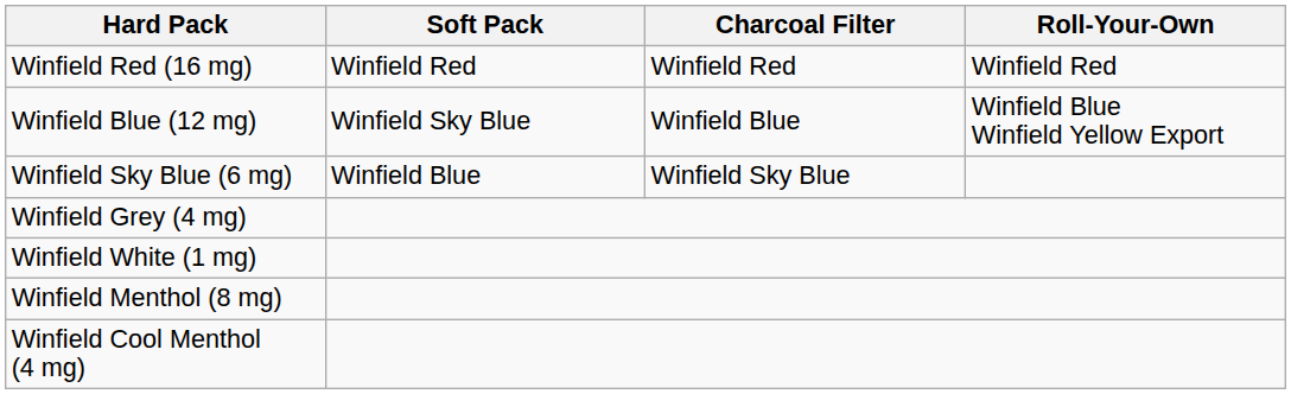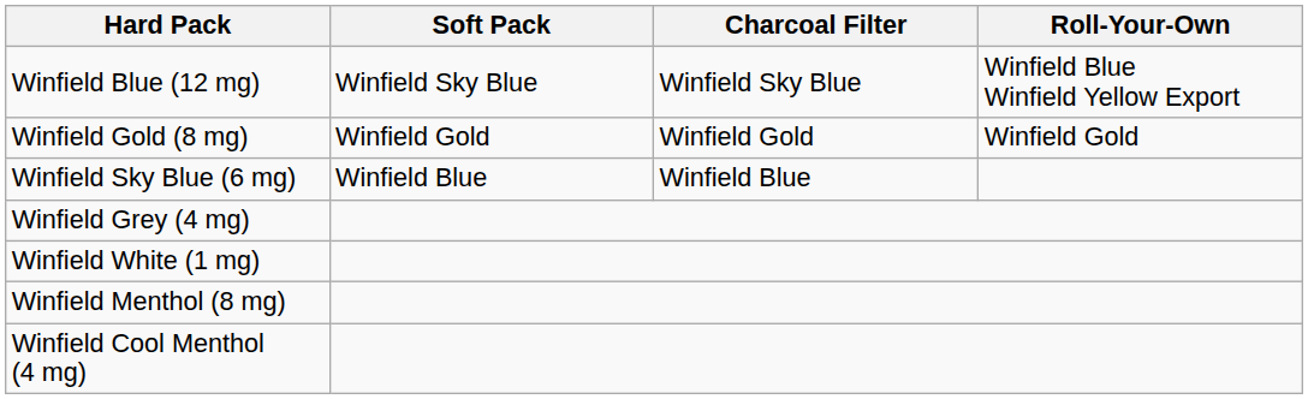 <table class="wikitable" width=800px>
 <tr>
 <th width=200px>Hard Pack<br> </th>
 <th width=200px>Soft Pack <br> </th>
 <th width=200px>Charcoal Filter <br></th>
 <th width=200px>Roll-Your-Own<br></th>
 </tr>
 <tr>
-<td>Winfield Red (16 mg)</td>
-<td>Winfield Red</td>
-<td>Winfield Red</td>
-<td>Winfield Red</td>
+<td>Winfield Blue (12 mg)</td>
+<td>Winfield Sky Blue</td>
+<td>Winfield Sky Blue</td>
+<td>Winfield Blue<br>Winfield Yellow Export</td>
 </tr>
 <tr>
-<td>Winfield Blue (12 mg)</td>
-<td>Winfield Sky Blue</td>
-<td>Winfield Blue</td>
-<td>Winfield Blue<br>Winfield Yellow Export</td>
+<td>Winfield Gold (8 mg)</td>
+<td>Winfield Gold</td>
+<td>Winfield Gold</td>
+<td>Winfield Gold</td>
 </tr>
 <tr>
 <td>Winfield Sky Blue (6 mg)</td>
 <td>Winfield Blue</td>
-<td>Winfield Sky Blue</td>
+<td>Winfield Blue</td>
 <td></td>
 </tr>
 <tr>
 <td>Winfield Grey (4 mg)</td>
 <td colspan=3></td>
 </tr>
 <tr>
 <td>Winfield White  (1 mg)</td>
 <td colspan=3></td>
 </tr>
 <tr>
 <td>Winfield Menthol (8 mg)</td>
 <td colspan=3></td>
 </tr>
 <tr>
 <td>Winfield Cool Menthol (4 mg)</td>
 </tr>
 </table>
